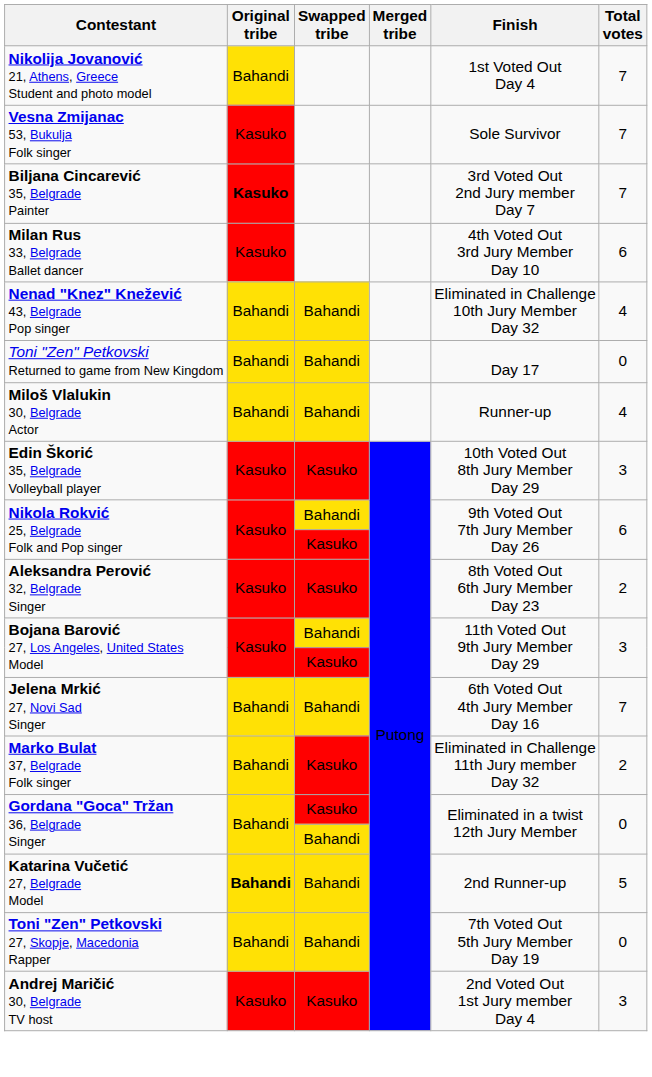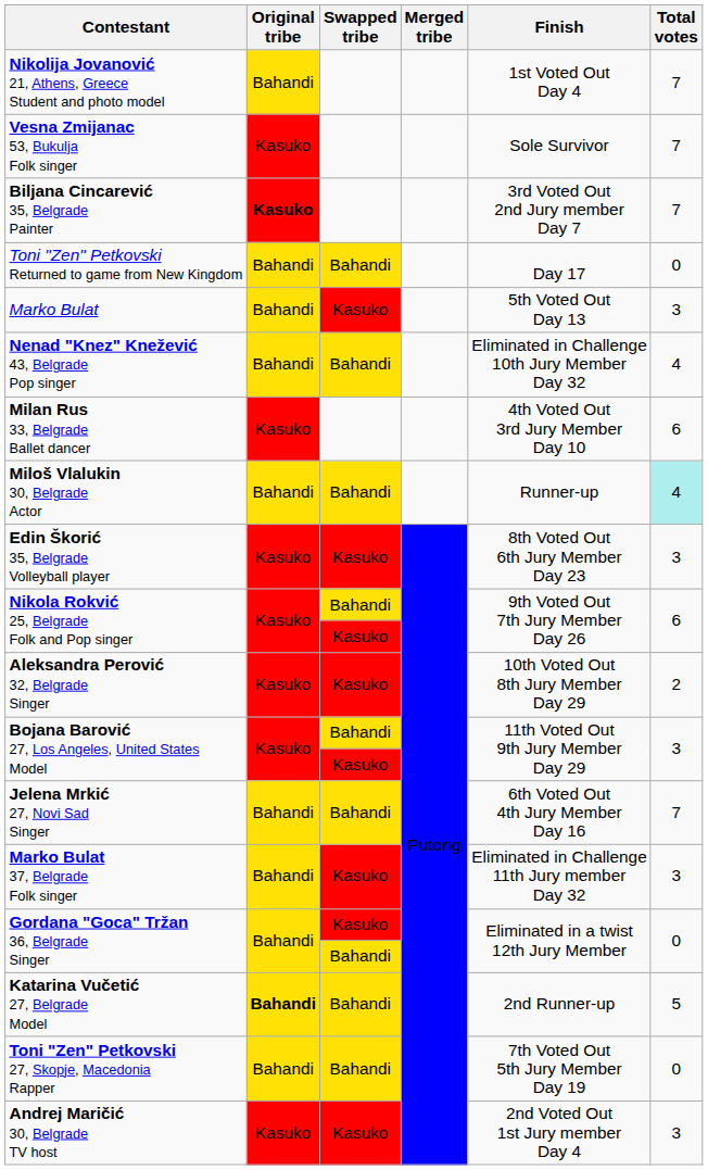 <table class="wikitable" style="margin:auto; text-align:center">
 <tr>
 <th>Contestant</th>
 <th>Original<br>tribe</th>
 <th>Swapped<br>tribe</th>
 <th>Merged<br>tribe</th>
 <th>Finish</th>
 <th>Total<br>votes</th>
 </tr>
 <tr>
 <td align="left"><strong><a href='#'>Nikolija Jovanović</a></strong><br><small>21, <a href='#'>Athens</a>, <a href='#'>Greece</a><br>Student and photo model</small></td>
 <td bgcolor="#FFE105">Bahandi</td>
 <td></td>
 <td></td>
 <td align="center">1st Voted Out<br>Day 4</td>
 <td align="center">7</td>
 </tr>
 <tr>
 <td align="left"><strong><a href='#'>Vesna Zmijanac</a></strong><br><small>53, <a href='#'>Bukulja</a><br>Folk singer</small></td>
 <td bgcolor="red"><span>Kasuko</span></td>
 <td></td>
 <td></td>
 <td align="center">Sole Survivor</td>
 <td align="center">7</td>
 </tr>
 <tr>
 <td align="left"><strong>Biljana Cincarević</strong><br><small>35, <a href='#'>Belgrade</a><br>Painter</small></td>
 <td bgcolor="red"><strong><span>Kasuko</span></strong></td>
 <td></td>
 <td></td>
 <td align="center">3rd Voted Out<br>2nd Jury member<br>Day 7</td>
 <td align="center">7</td>
 </tr>
 <tr>
-<td align="left"><strong>Milan Rus</strong><br><small>33, <a href='#'>Belgrade</a><br>Ballet dancer</small></td>
+<td align="left"><em><a href='#'>Toni "Zen" Petkovski</a></em><br><small>Returned to game from New Kingdom</small></td>
+<td bgcolor="#FFE105">Bahandi</td>
+<td bgcolor="#FFE105">Bahandi</td>
+<td></td>
+<td align="center"><br>Day 17</td>
+<td align="center">0</td>
+</tr>
+<tr>
+<td align="left"><em><a href='#'>Marko Bulat</a></em><br><small></small></td>
+<td bgcolor="#FFE105">Bahandi</td>
 <td bgcolor="red"><span>Kasuko</span></td>
 <td></td>
-<td></td>
-<td align="center">4th Voted Out<br>3rd Jury Member<br>Day 10</td>
-<td align="center">6</td>
+<td align="center">5th Voted Out<br>Day 13</td>
+<td align="center">3</td>
 </tr>
 <tr>
 <td align="left"><strong><a href='#'>Nenad "Knez" Knežević</a></strong><br><small>43, <a href='#'>Belgrade</a><br>Pop singer</small></td>
 <td bgcolor="#FFE105">Bahandi</td>
 <td bgcolor="#FFE105">Bahandi</td>
 <td></td>
 <td align="center">Eliminated in Challenge<br>10th Jury Member<br>Day 32</td>
 <td align="center">4</td>
 </tr>
 <tr>
-<td align="left"><em><a href='#'>Toni "Zen" Petkovski</a></em><br><small>Returned to game from New Kingdom</small></td>
-<td bgcolor="#FFE105">Bahandi</td>
-<td bgcolor="#FFE105">Bahandi</td>
+<td align="left"><strong>Milan Rus</strong><br><small>33, <a href='#'>Belgrade</a><br>Ballet dancer</small></td>
+<td bgcolor="red"><span>Kasuko</span></td>
 <td></td>
-<td align="center"><br>Day 17</td>
-<td align="center">0</td>
+<td></td>
+<td align="center">4th Voted Out<br>3rd Jury Member<br>Day 10</td>
+<td align="center">6</td>
 </tr>
 <tr>
 <td align="left"><strong>Miloš Vlalukin</strong><br><small>30, <a href='#'>Belgrade</a><br>Actor</small></td>
 <td bgcolor="#FFE105">Bahandi</td>
 <td bgcolor="#FFE105">Bahandi</td>
 <td></td>
 <td align="center">Runner-up</td>
-<td align="center">4</td>
+<td align="center" style="background: paleturquoise;">4</td>
 </tr>
 <tr>
 <td align="left"><strong>Edin Škorić</strong><br><small>35, <a href='#'>Belgrade</a><br>Volleyball player</small></td>
 <td bgcolor="red"><span>Kasuko</span></td>
 <td bgcolor="red"><span>Kasuko</span></td>
 <td bgcolor="#0000FF" rowspan=13><span>Putong</span></td>
-<td align="center">10th Voted Out<br>8th Jury Member<br>Day 29</td>
+<td align="center">8th Voted Out<br>6th Jury Member<br>Day 23</td>
 <td align="center">3</td>
 </tr>
 <tr>
 <td align="left" rowspan="2"><strong><a href='#'>Nikola Rokvić</a></strong><br><small>25, <a href='#'>Belgrade</a><br>Folk and Pop singer</small></td>
 <td bgcolor="red" rowspan="2"><span>Kasuko</span></td>
 <td bgcolor="#FFE105">Bahandi</td>
 <td align="center" rowspan="2">9th Voted Out<br>7th Jury Member<br>Day 26</td>
 <td align="center" rowspan="2">6</td>
 </tr>
 <tr>
 <td bgcolor="red"><span>Kasuko</span></td>
 </tr>
 <tr>
 <td align="left"><strong>Aleksandra Perović</strong><br><small>32, <a href='#'>Belgrade</a><br>Singer</small></td>
 <td bgcolor="red"><span>Kasuko</span></td>
 <td bgcolor="red"><span>Kasuko</span></td>
-<td align="center">8th Voted Out<br>6th Jury Member<br>Day 23</td>
+<td align="center">10th Voted Out<br>8th Jury Member<br>Day 29</td>
 <td align="center">2</td>
 </tr>
 <tr>
 <td align="left" rowspan="2"><strong>Bojana Barović</strong><br><small>27, <a href='#'>Los Angeles</a>, <a href='#'>United States</a><br>Model</small></td>
 <td bgcolor="red" rowspan="2"><span>Kasuko</span></td>
 <td bgcolor="#FFE105">Bahandi</td>
 <td align="center" rowspan="2">11th Voted Out<br>9th Jury Member<br>Day 29</td>
 <td align="center" rowspan="2">3</td>
 </tr>
 <tr>
 <td bgcolor="red"><span>Kasuko</span></td>
 </tr>
 <tr>
 <td align="left"><strong>Jelena Mrkić</strong><br><small>27, <a href='#'>Novi Sad</a><br>Singer</small></td>
 <td bgcolor="#FFE105">Bahandi</td>
 <td bgcolor="#FFE105">Bahandi</td>
 <td align="center">6th Voted Out<br>4th Jury Member<br>Day 16</td>
 <td align="center">7</td>
 </tr>
 <tr>
 <td align="left"><strong><a href='#'>Marko Bulat</a></strong><br><small>37, <a href='#'>Belgrade</a><br>Folk singer</small></td>
 <td bgcolor="#FFE105">Bahandi</td>
 <td bgcolor="red"><span>Kasuko</span></td>
 <td align="center">Eliminated in Challenge<br>11th Jury member<br>Day 32</td>
-<td align="center">2</td>
+<td align="center">3</td>
 </tr>
 <tr>
 <td align="left" rowspan="2"><strong><a href='#'>Gordana "Goca" Tržan</a></strong><br><small>36, <a href='#'>Belgrade</a><br>Singer</small></td>
 <td bgcolor="#FFE105" rowspan="2">Bahandi</td>
 <td bgcolor="red"><span>Kasuko</span></td>
 <td rowspan="2">Eliminated in a twist<br>12th Jury Member</td>
 <td rowspan="2">0</td>
 </tr>
 <tr>
 <td bgcolor="#FFE105">Bahandi</td>
 </tr>
 <tr>
 <td align="left"><strong>Katarina Vučetić</strong><br><small>27, <a href='#'>Belgrade</a><br>Model</small></td>
 <td bgcolor="#FFE105"><strong>Bahandi</strong></td>
 <td bgcolor="#FFE105">Bahandi</td>
 <td align="center">2nd Runner-up</td>
 <td align="center">5</td>
 </tr>
 <tr>
 <td align="left"><strong><a href='#'>Toni "Zen" Petkovski</a></strong><br><small>27, <a href='#'>Skopje</a>, <a href='#'>Macedonia</a><br>Rapper</small></td>
 <td bgcolor="#FFE105">Bahandi</td>
 <td bgcolor="#FFE105">Bahandi</td>
 <td align="center">7th Voted Out<br>5th Jury Member<br>Day 19</td>
 <td align="center">0</td>
 </tr>
 <tr>
 <td align="left"><strong>Andrej Maričić</strong><br><small>30, <a href='#'>Belgrade</a><br>TV host</small></td>
 <td bgcolor="red"><span>Kasuko</span></td>
 <td bgcolor="red"><span>Kasuko</span></td>
 <td align="center">2nd Voted Out<br>1st Jury member<br>Day 4</td>
 <td align="center">3</td>
 </tr>
 </table>
